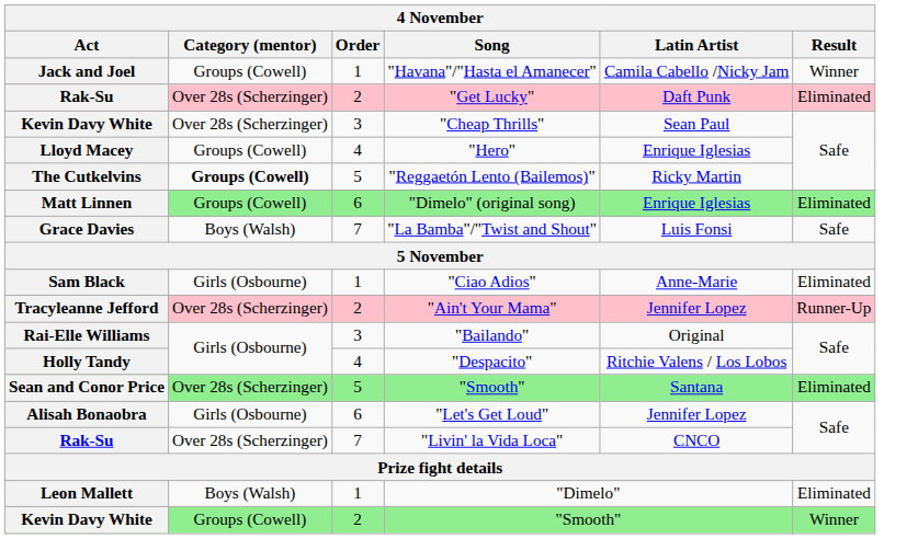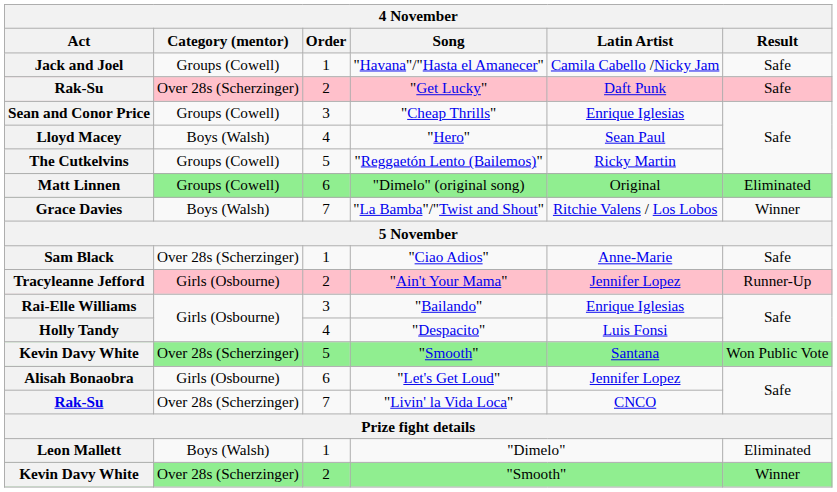 <table class="wikitable plainrowheaders" style="text-align:center;">
 <tr id="sat2">
 <th colspan="6">4 November</th>
 </tr>
 <tr>
 <th scope="col">Act</th>
 <th scope="col">Category (mentor)</th>
 <th scope="col">Order</th>
 <th scope="col">Song</th>
 <th scope="col">Latin Artist</th>
 <th scope="col">Result</th>
 </tr>
 <tr>
 <th scope="row">Jack and Joel</th>
 <td>Groups (Cowell)</td>
 <td>1</td>
 <td>"<a href='#'>Havana</a>"/"<a href='#'>Hasta el Amanecer</a>"</td>
 <td><a href='#'>Camila Cabello</a> /<a href='#'>Nicky Jam</a></td>
-<td>Winner</td>
+<td>Safe</td>
 </tr>
 <tr style="background:pink;">
 <th scope="row">Rak-Su</th>
 <td>Over 28s (Scherzinger)</td>
 <td>2</td>
 <td>"<a href='#'>Get Lucky</a>"</td>
 <td><a href='#'>Daft Punk</a></td>
-<td>Eliminated</td>
+<td>Safe</td>
 </tr>
 <tr>
-<th scope="row">Kevin Davy White</th>
-<td>Over 28s (Scherzinger)</td>
+<th scope="row">Sean and Conor Price</th>
+<td>Groups (Cowell)</td>
 <td>3</td>
 <td>"<a href='#'>Cheap Thrills</a>"</td>
-<td><a href='#'>Sean Paul</a></td>
+<td><a href='#'>Enrique Iglesias</a></td>
 <td rowspan=3>Safe</td>
 </tr>
 <tr>
 <th scope="row">Lloyd Macey</th>
-<td>Groups (Cowell)</td>
+<td>Boys (Walsh)</td>
 <td>4</td>
 <td>"<a href='#'>Hero</a>"</td>
-<td><a href='#'>Enrique Iglesias</a></td>
+<td><a href='#'>Sean Paul</a></td>
 </tr>
 <tr>
 <th scope="row">The Cutkelvins</th>
-<td><strong>Groups (Cowell)</strong></td>
+<td>Groups (Cowell)</td>
 <td>5</td>
 <td>"<a href='#'>Reggaetón Lento (Bailemos)</a>"</td>
 <td><a href='#'>Ricky Martin</a></td>
 </tr>
 <tr style="background:lightgreen;">
 <th scope="row">Matt Linnen</th>
 <td>Groups (Cowell)</td>
 <td>6</td>
 <td>"Dimelo" (original song)</td>
-<td><a href='#'>Enrique Iglesias</a></td>
+<td>Original</td>
 <td>Eliminated</td>
 </tr>
 <tr>
 <th scope="row">Grace Davies</th>
 <td>Boys (Walsh)</td>
 <td>7</td>
 <td>"<a href='#'>La Bamba</a>"/"<a href='#'>Twist and Shout</a>"</td>
-<td><a href='#'>Luis Fonsi</a></td>
-<td>Safe</td>
+<td><a href='#'>Ritchie Valens</a> / <a href='#'>Los Lobos</a></td>
+<td>Winner</td>
 </tr>
 <tr id="sun2">
 <th colspan="6">5 November</th>
 </tr>
 <tr>
 <th scope="row">Sam Black</th>
-<td>Girls (Osbourne)</td>
+<td>Over 28s (Scherzinger)</td>
 <td>1</td>
 <td>"<a href='#'>Ciao Adios</a>"</td>
 <td><a href='#'>Anne-Marie</a></td>
-<td>Eliminated</td>
+<td>Safe</td>
 </tr>
 <tr style="background:pink;">
 <th scope="row">Tracyleanne Jefford</th>
-<td>Over 28s (Scherzinger)</td>
+<td>Girls (Osbourne)</td>
 <td>2</td>
 <td>"<a href='#'>Ain't Your Mama</a>"</td>
 <td><a href='#'>Jennifer Lopez</a></td>
 <td>Runner-Up</td>
 </tr>
 <tr>
 <th scope="row">Rai-Elle Williams</th>
 <td rowspan="2">Girls (Osbourne)</td>
 <td>3</td>
 <td>"<a href='#'>Bailando</a>"</td>
-<td>Original</td>
+<td><a href='#'>Enrique Iglesias</a></td>
 <td rowspan=2>Safe</td>
 </tr>
 <tr>
 <th scope="row">Holly Tandy</th>
 <td>4</td>
 <td>"<a href='#'>Despacito</a>"</td>
-<td><a href='#'>Ritchie Valens</a> / <a href='#'>Los Lobos</a></td>
+<td><a href='#'>Luis Fonsi</a></td>
 </tr>
 <tr style="background:lightgreen;">
-<th scope="row">Sean and Conor Price</th>
+<th scope="row">Kevin Davy White</th>
 <td>Over 28s (Scherzinger)</td>
 <td>5</td>
 <td>"<a href='#'>Smooth</a>"</td>
 <td><a href='#'>Santana</a></td>
-<td>Eliminated</td>
+<td>Won Public Vote</td>
 </tr>
 <tr>
 <th scope="row">Alisah Bonaobra</th>
 <td>Girls (Osbourne)</td>
 <td>6</td>
 <td>"<a href='#'>Let's Get Loud</a>"</td>
 <td><a href='#'>Jennifer Lopez</a></td>
 <td rowspan=2>Safe</td>
 </tr>
 <tr>
 <th scope="row"><a href='#'>Rak-Su</a></th>
 <td>Over 28s (Scherzinger)</td>
 <td>7</td>
 <td>"<a href='#'>Livin' la Vida Loca</a>"</td>
 <td><a href='#'>CNCO</a></td>
 </tr>
 <tr>
 <th colspan="6">Prize fight details</th>
 </tr>
 <tr>
 <th scope="row">Leon Mallett</th>
 <td>Boys (Walsh)</td>
 <td>1</td>
 <td colspan="2">"Dimelo"</td>
 <td>Eliminated</td>
 </tr>
 <tr style="background:lightgreen;">
 <th scope="row">Kevin Davy White</th>
-<td>Groups (Cowell)</td>
+<td>Over 28s (Scherzinger)</td>
 <td>2</td>
 <td colspan="2">"Smooth"</td>
 <td>Winner</td>
 </tr>
 </table>
